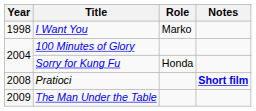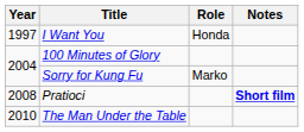 <table class="wikitable sortable">
 <tr>
 <th>Year</th>
 <th>Title</th>
 <th>Role</th>
 <th class="unsortable">Notes</th>
 </tr>
 <tr>
-<td>1998</td>
+<td>1997</td>
 <td><em><a href='#'>I Want You</a></em></td>
-<td>Marko</td>
+<td>Honda</td>
 <td></td>
 </tr>
 <tr>
 <td rowspan=2>2004</td>
 <td><em><a href='#'>100 Minutes of Glory</a></em></td>
 <td></td>
 <td></td>
 </tr>
 <tr>
 <td><em><a href='#'>Sorry for Kung Fu</a></em></td>
-<td>Honda</td>
+<td>Marko</td>
 <td></td>
 </tr>
 <tr>
 <td>2008</td>
 <td><em>Pratioci</em></td>
 <td></td>
 <td><strong><a href='#'>Short film</a></strong></td>
 </tr>
 <tr>
-<td>2009</td>
+<td>2010</td>
 <td><em><a href='#'>The Man Under the Table</a></em></td>
 <td></td>
 <td></td>
 </tr>
 </table>
